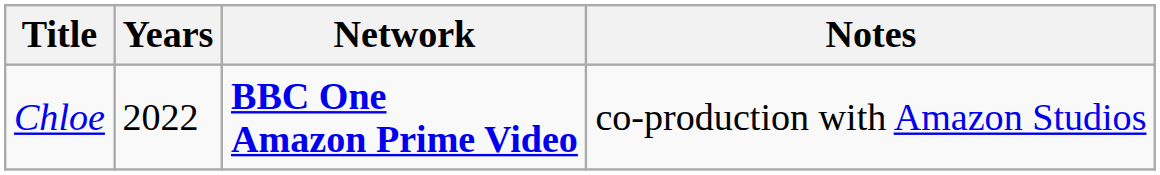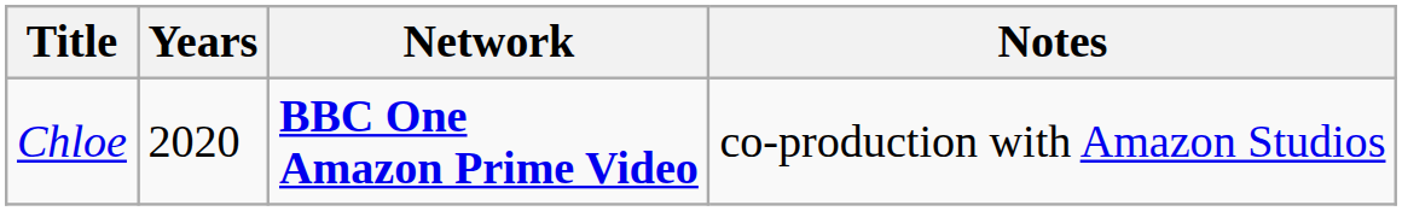 <table class="wikitable sortable">
 <tr>
 <th>Title</th>
 <th>Years</th>
 <th>Network</th>
 <th>Notes</th>
 </tr>
 <tr>
 <td><em><a href='#'>Chloe</a></em></td>
-<td>2022</td>
+<td>2020</td>
 <td><strong><a href='#'>BBC One</a><br><a href='#'>Amazon Prime Video</a></strong></td>
 <td>co-production with <a href='#'>Amazon Studios</a></td>
 </tr>
 </table>
